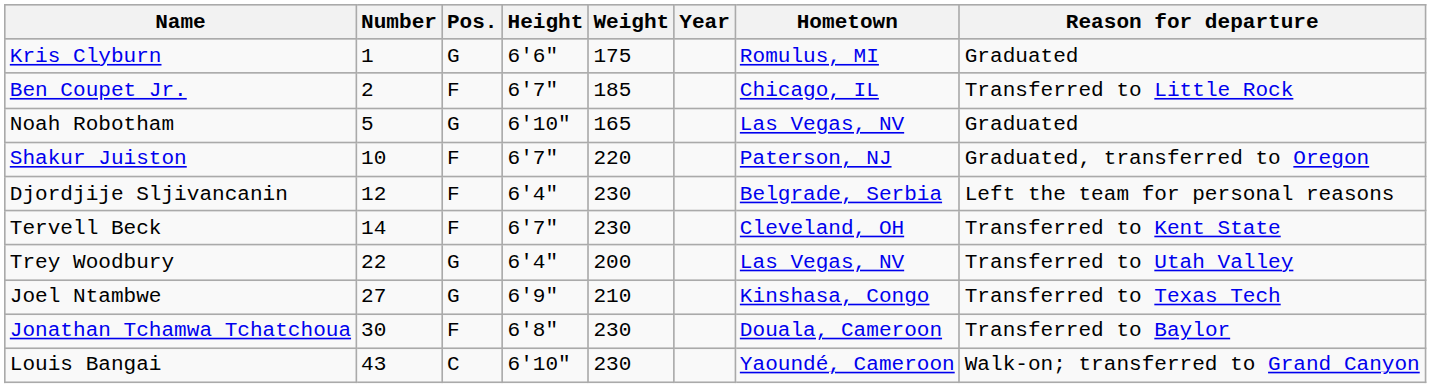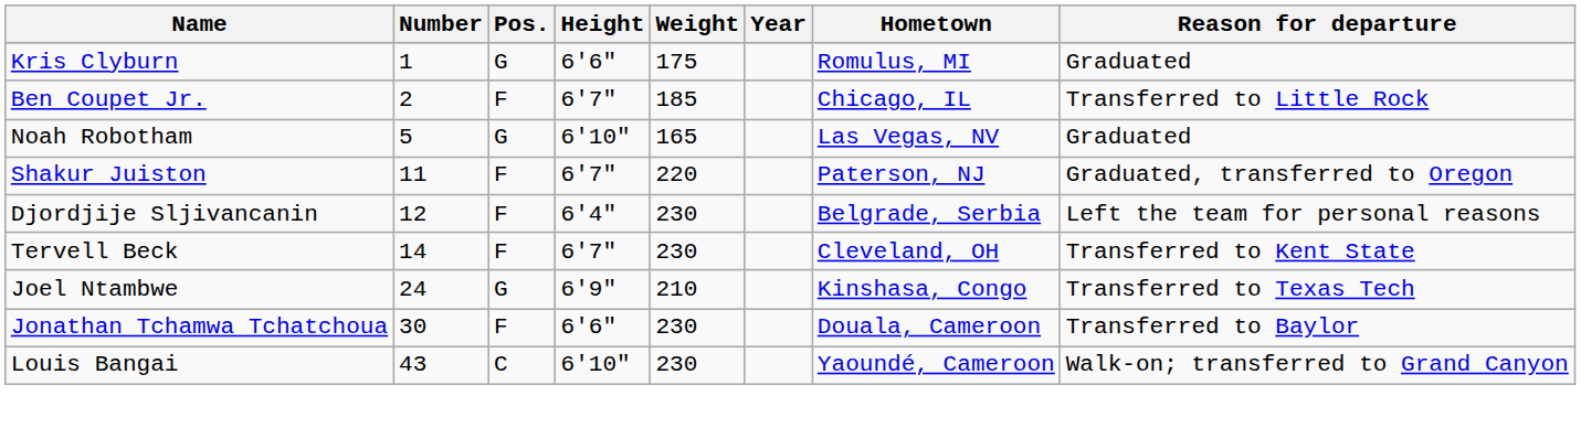 <table class="wikitable sortable" border="1">
 <tr>
 <th>Name</th>
 <th>Number</th>
 <th>Pos.</th>
 <th>Height</th>
 <th>Weight</th>
 <th>Year</th>
 <th>Hometown</th>
 <th class="unsortable">Reason for departure</th>
 </tr>
 <tr>
 <td><a href='#'>Kris Clyburn</a></td>
 <td>1</td>
 <td>G</td>
 <td>6'6"</td>
 <td>175</td>
 <td></td>
 <td><a href='#'>Romulus, MI</a></td>
 <td>Graduated</td>
 </tr>
 <tr>
 <td><a href='#'>Ben Coupet Jr.</a></td>
 <td>2</td>
 <td>F</td>
 <td>6'7"</td>
 <td>185</td>
 <td></td>
 <td><a href='#'>Chicago, IL</a></td>
 <td>Transferred to <a href='#'>Little Rock</a></td>
 </tr>
 <tr>
 <td>Noah Robotham</td>
 <td>5</td>
 <td>G</td>
 <td>6'10"</td>
 <td>165</td>
 <td></td>
 <td><a href='#'>Las Vegas, NV</a></td>
 <td>Graduated</td>
 </tr>
 <tr>
 <td><a href='#'>Shakur Juiston</a></td>
-<td>10</td>
+<td>11</td>
 <td>F</td>
 <td>6'7"</td>
 <td>220</td>
 <td></td>
 <td><a href='#'>Paterson, NJ</a></td>
 <td>Graduated, transferred to <a href='#'>Oregon</a></td>
 </tr>
 <tr>
 <td>Djordjije Sljivancanin</td>
 <td>12</td>
 <td>F</td>
 <td>6'4"</td>
 <td>230</td>
 <td></td>
 <td><a href='#'>Belgrade, Serbia</a></td>
 <td>Left the team for personal reasons</td>
 </tr>
 <tr>
 <td>Tervell Beck</td>
 <td>14</td>
 <td>F</td>
 <td>6'7"</td>
 <td>230</td>
 <td></td>
 <td><a href='#'>Cleveland, OH</a></td>
 <td>Transferred to <a href='#'>Kent State</a></td>
 </tr>
 <tr>
-<td>Trey Woodbury</td>
-<td>22</td>
-<td>G</td>
-<td>6'4"</td>
-<td>200</td>
-<td></td>
-<td><a href='#'>Las Vegas, NV</a></td>
-<td>Transferred to <a href='#'>Utah Valley</a></td>
-</tr>
-<tr>
 <td>Joel Ntambwe</td>
-<td>27</td>
+<td>24</td>
 <td>G</td>
 <td>6'9"</td>
 <td>210</td>
 <td></td>
 <td><a href='#'>Kinshasa, Congo</a></td>
 <td>Transferred to <a href='#'>Texas Tech</a></td>
 </tr>
 <tr>
 <td><a href='#'>Jonathan Tchamwa Tchatchoua</a></td>
 <td>30</td>
 <td>F</td>
-<td>6'8"</td>
+<td>6'6"</td>
 <td>230</td>
 <td></td>
 <td><a href='#'>Douala, Cameroon</a></td>
 <td>Transferred to <a href='#'>Baylor</a></td>
 </tr>
 <tr>
 <td>Louis Bangai</td>
 <td>43</td>
 <td>C</td>
 <td>6'10"</td>
 <td>230</td>
 <td></td>
 <td><a href='#'>Yaoundé, Cameroon</a></td>
 <td>Walk-on; transferred to <a href='#'>Grand Canyon</a></td>
 </tr>
 </table>
